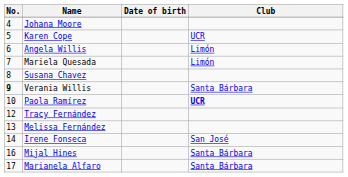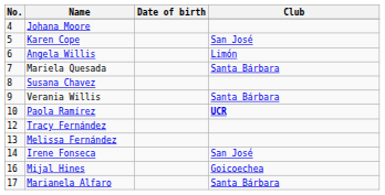 <table class=wikitable sortable style=font-size:100%; text-align:center;>
 <tr>
 <th>No.</th>
 <th style=width:12em>Name</th>
 <th style=width:8em>Date of birth</th>
 <th style=width:19em>Club</th>
 </tr>
 <tr>
 </tr>
 <tr ||>
 </tr>
 <tr>
 <td>4</td>
 <td><a href='#'>Johana Moore</a></td>
 <td></td>
 <td></td>
 </tr>
 <tr>
 <td>5</td>
 <td><a href='#'>Karen Cope</a></td>
 <td></td>
-<td><a href='#'>UCR</a></td>
+<td><a href='#'>San José</a></td>
 </tr>
 <tr>
 <td>6</td>
 <td><a href='#'>Angela Willis</a></td>
 <td></td>
 <td><a href='#'>Limón</a></td>
 </tr>
 <tr>
 <td>7</td>
 <td>Mariela Quesada</td>
 <td></td>
-<td><a href='#'>Limón</a></td>
+<td><a href='#'>Santa Bárbara</a></td>
 </tr>
 <tr>
 <td>8</td>
 <td><a href='#'>Susana Chavez</a></td>
 <td></td>
 <td></td>
 </tr>
 <tr>
-<td><strong>9</strong></td>
+<td>9</td>
 <td>Verania Willis</td>
 <td></td>
 <td><a href='#'>Santa Bárbara</a></td>
 </tr>
 <tr>
 <td>10</td>
 <td><a href='#'>Paola Ramírez</a></td>
 <td></td>
 <td><strong><a href='#'>UCR</a></strong></td>
 </tr>
 <tr>
 <td>12</td>
 <td><a href='#'>Tracy Fernández</a></td>
 <td></td>
 <td></td>
 </tr>
 <tr>
 <td>13</td>
 <td><a href='#'>Melissa Fernández</a></td>
 <td></td>
 <td></td>
 </tr>
 <tr>
 <td>14</td>
 <td><a href='#'>Irene Fonseca</a></td>
 <td></td>
 <td><a href='#'>San José</a></td>
 </tr>
 <tr>
 <td>16</td>
 <td><a href='#'>Mijal Hines</a></td>
 <td></td>
-<td><a href='#'>Santa Bárbara</a></td>
+<td><a href='#'>Goicoechea</a></td>
 </tr>
 <tr>
 <td>17</td>
 <td><a href='#'>Marianela Alfaro</a></td>
 <td></td>
 <td><a href='#'>Santa Bárbara</a></td>
 </tr>
 </table>
